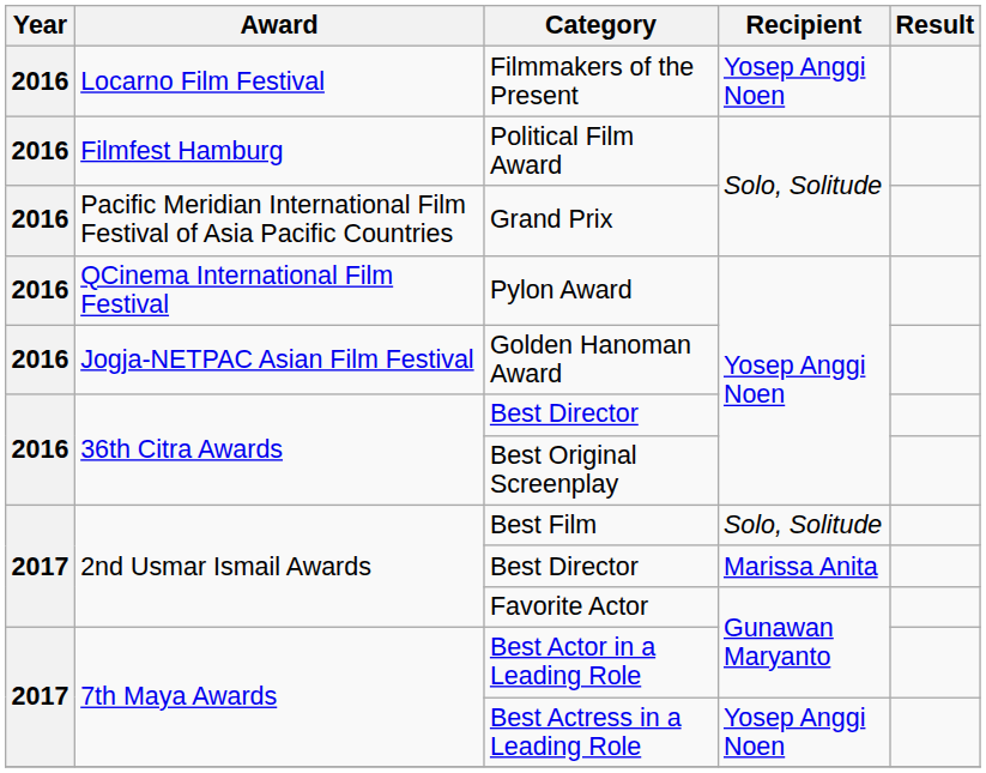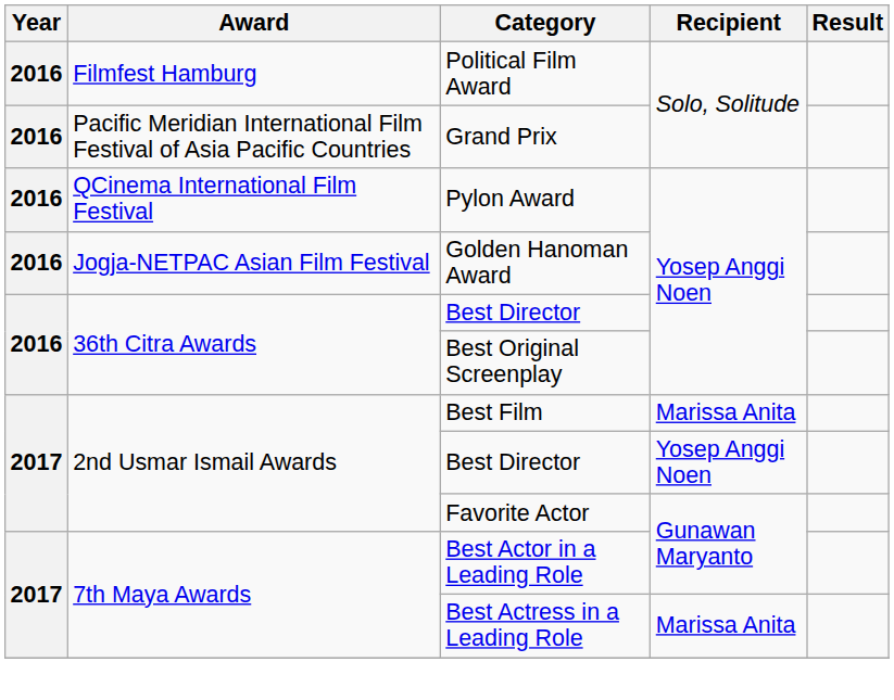 <table class="wikitable sortable">
 <tr>
 <th>Year</th>
 <th>Award</th>
 <th>Category</th>
 <th>Recipient</th>
 <th>Result</th>
-</tr>
-<tr>
-<th>2016</th>
-<td><a href='#'>Locarno Film Festival</a></td>
-<td>Filmmakers of the Present</td>
-<td><a href='#'>Yosep Anggi Noen</a></td>
-<td></td>
 </tr>
 <tr>
 <th>2016</th>
 <td><a href='#'>Filmfest Hamburg</a></td>
 <td>Political Film Award</td>
 <td rowspan="2"><em>Solo, Solitude</em></td>
 <td></td>
 </tr>
 <tr>
 <th>2016</th>
 <td>Pacific Meridian International Film Festival of Asia Pacific Countries</td>
 <td>Grand Prix</td>
 <td></td>
 </tr>
 <tr>
 <th>2016</th>
 <td><a href='#'>QCinema International Film Festival</a></td>
 <td>Pylon Award</td>
 <td rowspan="4"><a href='#'>Yosep Anggi Noen</a></td>
 <td></td>
 </tr>
 <tr>
 <th>2016</th>
 <td><a href='#'>Jogja-NETPAC Asian Film Festival</a></td>
 <td>Golden Hanoman Award</td>
 <td></td>
 </tr>
 <tr>
 <th rowspan="2">2016</th>
 <td rowspan="2"><a href='#'>36th Citra Awards</a></td>
 <td><a href='#'>Best Director</a></td>
 <td></td>
 </tr>
 <tr>
 <td>Best Original Screenplay</td>
 <td></td>
 </tr>
 <tr>
 <th rowspan="3">2017</th>
 <td rowspan="3">2nd Usmar Ismail Awards</td>
 <td>Best Film</td>
-<td><em>Solo, Solitude</em></td>
+<td><a href='#'>Marissa Anita</a></td>
 <td></td>
 </tr>
 <tr>
 <td>Best Director</td>
-<td><a href='#'>Marissa Anita</a></td>
+<td><a href='#'>Yosep Anggi Noen</a></td>
 <td></td>
 </tr>
 <tr>
 <td>Favorite Actor</td>
 <td rowspan="2"><a href='#'>Gunawan Maryanto</a></td>
 <td></td>
 </tr>
 <tr>
 <th rowspan="2">2017</th>
 <td rowspan="2"><a href='#'>7th Maya Awards</a></td>
 <td><a href='#'>Best Actor in a Leading Role</a></td>
 <td></td>
 </tr>
 <tr>
 <td><a href='#'>Best Actress in a Leading Role</a></td>
-<td><a href='#'>Yosep Anggi Noen</a></td>
+<td><a href='#'>Marissa Anita</a></td>
 <td></td>
 </tr>
 <tr>
 </tr>
 </table>
